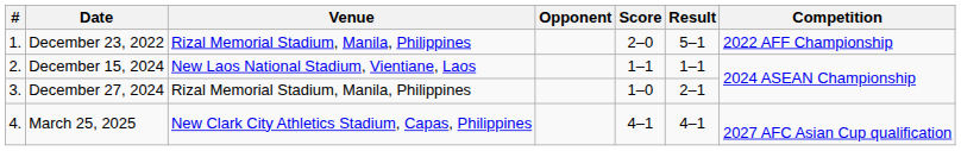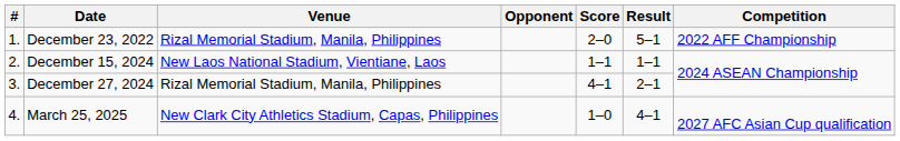 <table class="wikitable">
 <tr>
 <th>#</th>
 <th>Date</th>
 <th>Venue</th>
 <th>Opponent</th>
 <th>Score</th>
 <th>Result</th>
 <th>Competition</th>
 </tr>
 <tr>
 <td>1.</td>
 <td>December 23, 2022</td>
 <td><a href='#'>Rizal Memorial Stadium</a>, <a href='#'>Manila</a>, <a href='#'>Philippines</a></td>
 <td></td>
 <td align=center>2–0</td>
 <td align=center>5–1</td>
 <td><a href='#'>2022 AFF Championship</a></td>
 </tr>
 <tr>
 <td>2.</td>
 <td>December 15, 2024</td>
 <td><a href='#'>New Laos National Stadium</a>, <a href='#'>Vientiane</a>, <a href='#'>Laos</a></td>
 <td></td>
 <td align=center>1–1</td>
 <td align=center>1–1</td>
 <td rowspan=2><a href='#'>2024 ASEAN Championship</a></td>
 </tr>
 <tr>
 <td>3.</td>
 <td>December 27, 2024</td>
 <td>Rizal Memorial Stadium, Manila, Philippines</td>
 <td></td>
-<td align=center>1–0</td>
+<td align=center>4–1</td>
 <td align=center>2–1</td>
 </tr>
 <tr>
 <td>4.</td>
 <td>March 25, 2025</td>
 <td><a href='#'>New Clark City Athletics Stadium</a>, <a href='#'>Capas</a>, <a href='#'>Philippines</a></td>
 <td></td>
-<td align=center>4–1</td>
+<td align=center>1–0</td>
 <td align=center>4–1</td>
 <td rowspan=2><br><a href='#'>2027 AFC Asian Cup qualification</a></td>
 </tr>
 </table>
